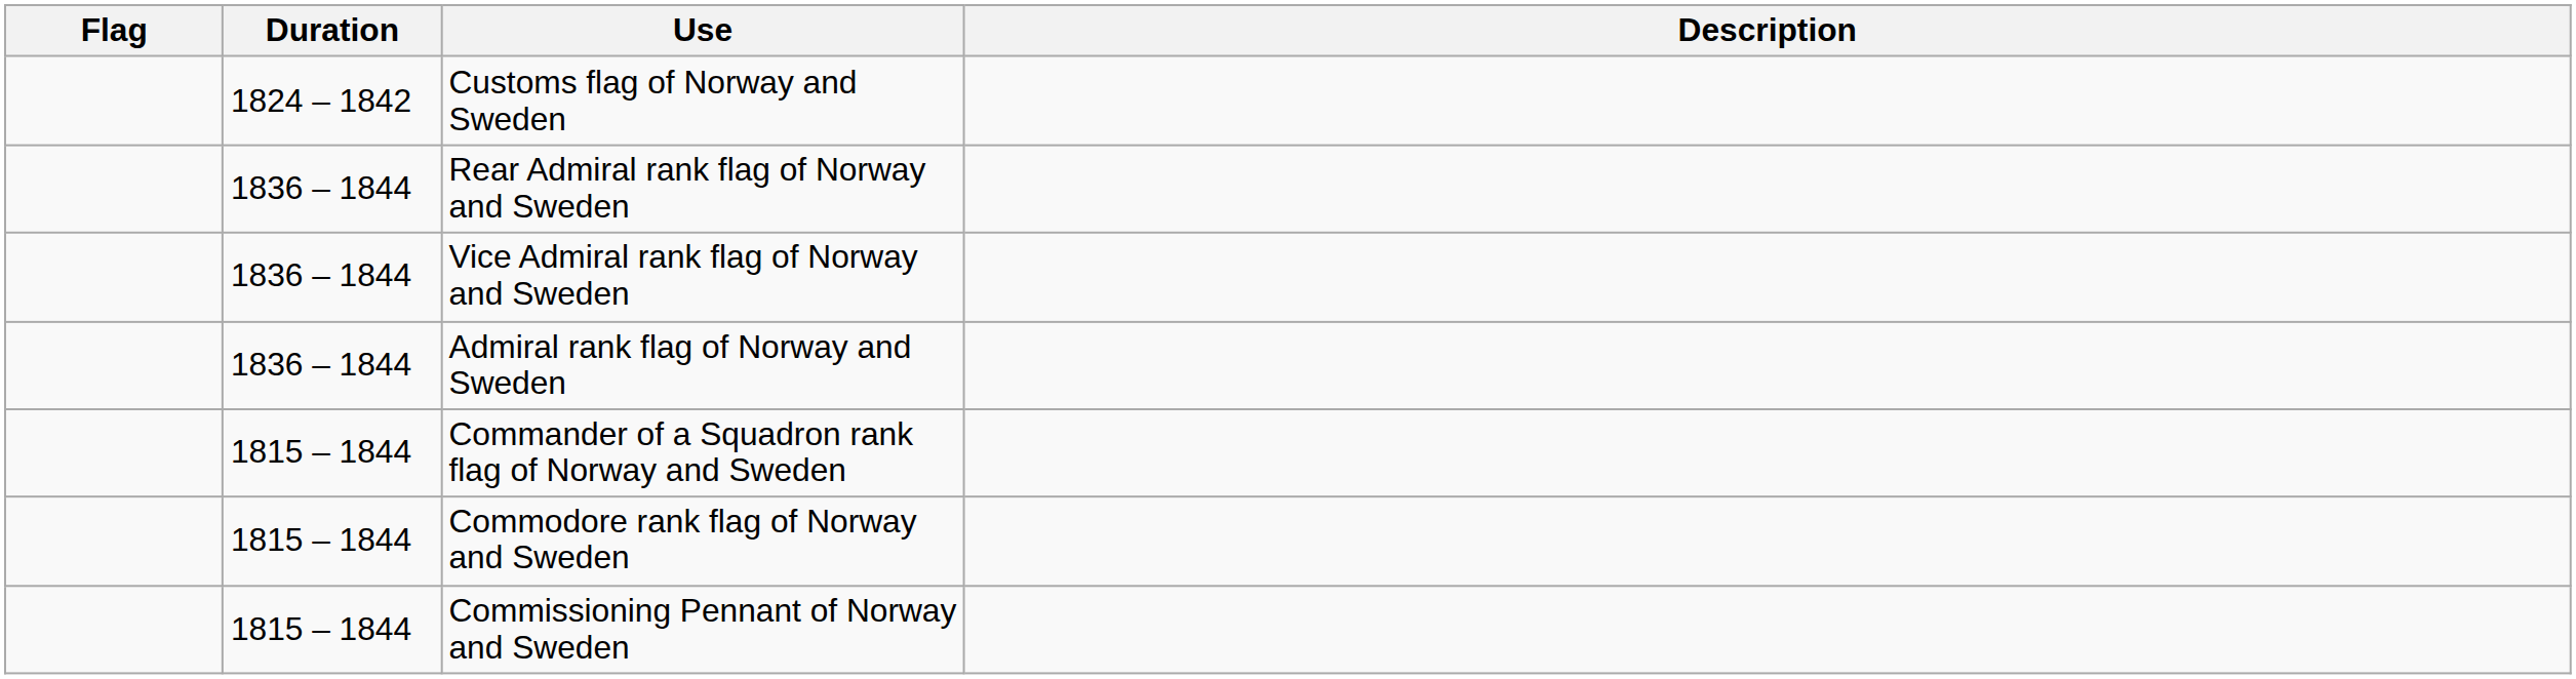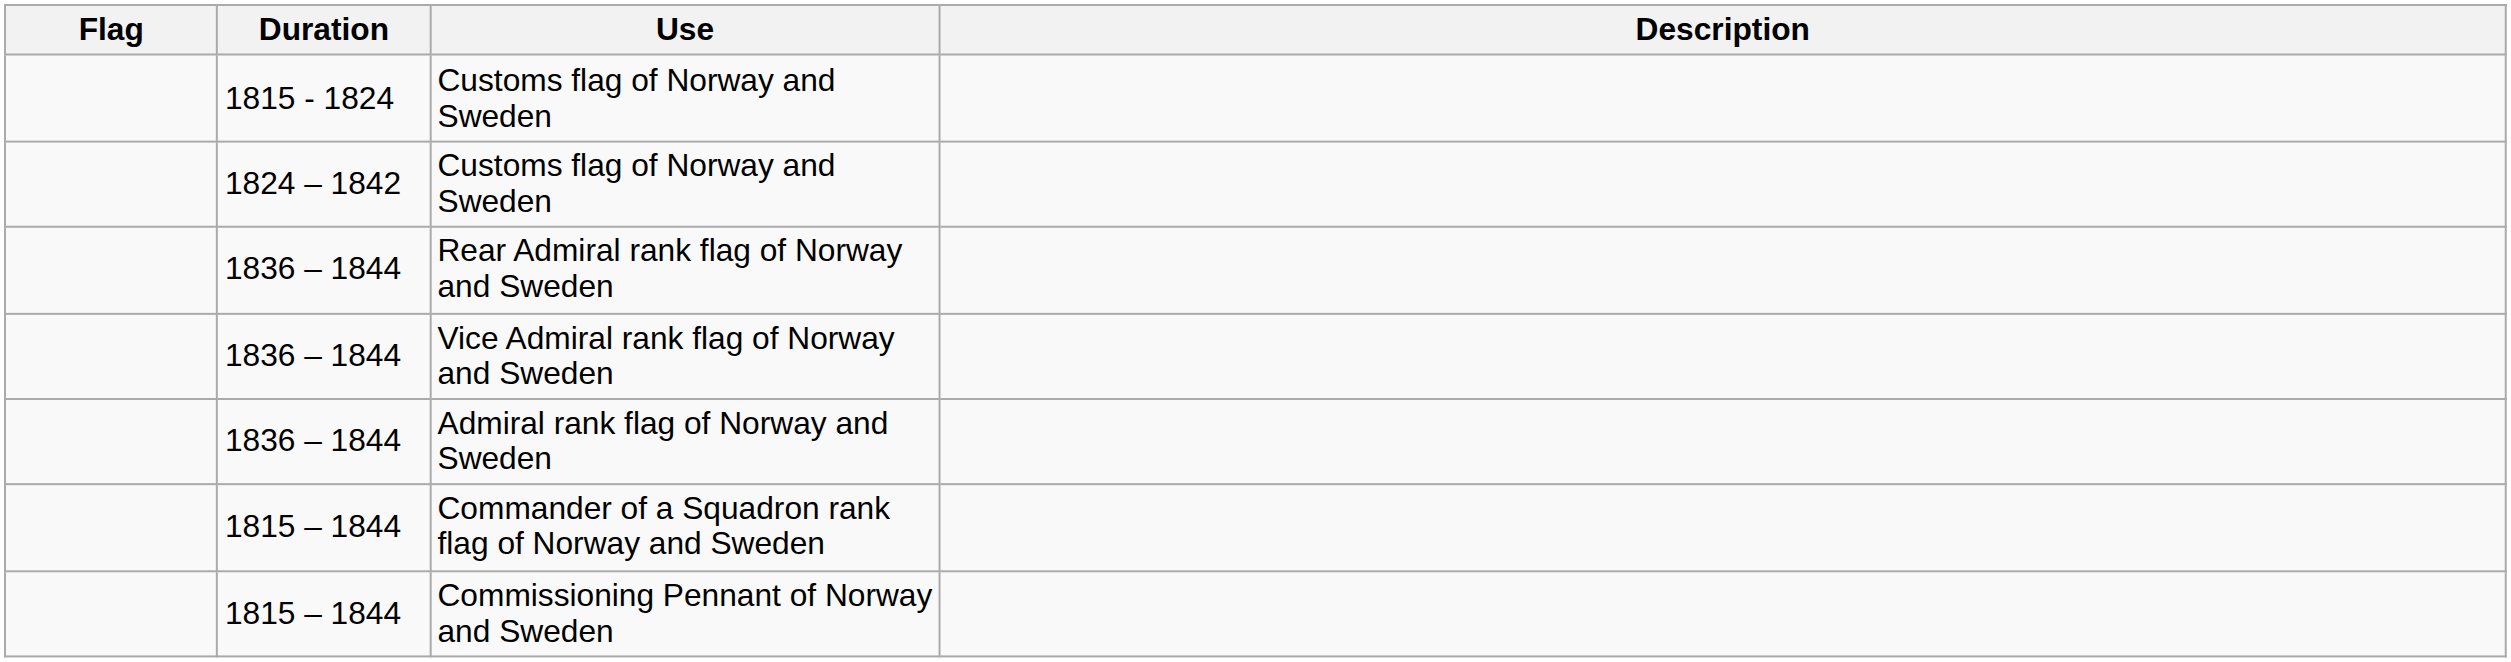 <table class="wikitable" width="100%">
 <tr>
 <th style="width:100px;">Flag</th>
 <th style="width:100px;">Duration</th>
 <th style="width:250px;">Use</th>
 <th style="min-width:250px">Description</th>
+</tr>
+<tr>
+<td></td>
+<td>1815 - 1824</td>
+<td>Customs flag of Norway and Sweden</td>
+<td></td>
 </tr>
 <tr>
 <td></td>
 <td>1824 – 1842</td>
 <td>Customs flag of Norway and Sweden</td>
 <td></td>
 </tr>
 <tr>
 <td></td>
 <td>1836 – 1844</td>
 <td>Rear Admiral rank flag of Norway and Sweden</td>
 <td></td>
 </tr>
 <tr>
 <td></td>
 <td>1836 – 1844</td>
 <td>Vice Admiral rank flag of Norway and Sweden</td>
 <td></td>
 </tr>
 <tr>
 <td></td>
 <td>1836 – 1844</td>
 <td>Admiral rank flag of Norway and Sweden</td>
 <td></td>
 </tr>
 <tr>
 <td></td>
 <td>1815 – 1844</td>
 <td>Commander of a Squadron rank flag of Norway and Sweden</td>
 <td></td>
 </tr>
 <tr>
 <td></td>
 <td>1815 – 1844</td>
-<td>Commodore rank flag of Norway and Sweden</td>
-<td></td>
-</tr>
-<tr>
-<td></td>
-<td>1815 – 1844</td>
 <td>Commissioning Pennant of Norway and Sweden</td>
 <td></td>
 </tr>
 </table>
